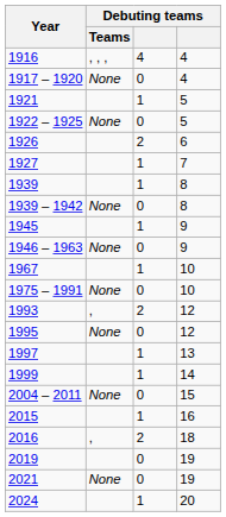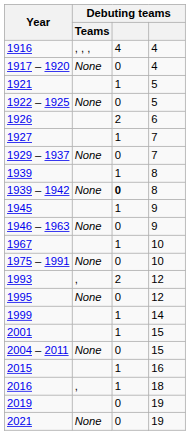 <table class="wikitable" style="font-size: 90%">
 <tr>
 <th rowspan=2>Year</th>
 <th colspan=3>Debuting teams</th>
 </tr>
 <tr>
 <th>Teams</th>
 <th width=40></th>
 <th width=40></th>
 </tr>
 <tr>
 <td><a href='#'>1916</a></td>
 <td align=left>, , , </td>
 <td>4</td>
 <td>4</td>
 </tr>
 <tr>
 <td><a href='#'>1917</a> – <a href='#'>1920</a></td>
 <td align=left><em>None</em></td>
 <td>0</td>
 <td>4</td>
 </tr>
 <tr>
 <td><a href='#'>1921</a></td>
 <td align=left></td>
 <td>1</td>
 <td>5</td>
 </tr>
 <tr>
 <td><a href='#'>1922</a> – <a href='#'>1925</a></td>
 <td align=left><em>None</em></td>
 <td>0</td>
 <td>5</td>
 </tr>
 <tr>
 <td><a href='#'>1926</a></td>
 <td align=left></td>
 <td>2</td>
 <td>6</td>
 </tr>
 <tr>
 <td><a href='#'>1927</a></td>
 <td align=left></td>
 <td>1</td>
 <td>7</td>
 </tr>
 <tr>
+<td><a href='#'>1929</a> – <a href='#'>1937</a></td>
+<td align=left><em>None</em></td>
+<td>0</td>
+<td>7</td>
+</tr>
+<tr>
 <td><a href='#'>1939</a></td>
 <td align=left></td>
 <td>1</td>
 <td>8</td>
 </tr>
 <tr>
 <td><a href='#'>1939</a> – <a href='#'>1942</a></td>
 <td align=left><em>None</em></td>
-<td>0</td>
+<td><strong>0</strong></td>
 <td>8</td>
 </tr>
 <tr>
 <td><a href='#'>1945</a></td>
 <td align=left></td>
 <td>1</td>
 <td>9</td>
 </tr>
 <tr>
 <td><a href='#'>1946</a> – <a href='#'>1963</a></td>
 <td align=left><em>None</em></td>
 <td>0</td>
 <td>9</td>
 </tr>
 <tr>
 <td><a href='#'>1967</a></td>
 <td align=left></td>
 <td>1</td>
 <td>10</td>
 </tr>
 <tr>
 <td><a href='#'>1975</a> – <a href='#'>1991</a></td>
 <td align=left><em>None</em></td>
 <td>0</td>
 <td>10</td>
 </tr>
 <tr>
 <td><a href='#'>1993</a></td>
 <td align=left>, </td>
 <td>2</td>
 <td>12</td>
 </tr>
 <tr>
 <td><a href='#'>1995</a></td>
 <td align=left><em>None</em></td>
 <td>0</td>
 <td>12</td>
 </tr>
 <tr>
-<td><a href='#'>1997</a></td>
-<td align=left></td>
-<td>1</td>
-<td>13</td>
-</tr>
-<tr>
 <td><a href='#'>1999</a></td>
 <td align=left></td>
 <td>1</td>
 <td>14</td>
+</tr>
+<tr>
+<td><a href='#'>2001</a></td>
+<td align=left></td>
+<td>1</td>
+<td>15</td>
 </tr>
 <tr>
 <td><a href='#'>2004</a> – <a href='#'>2011</a></td>
 <td align=left><em>None</em></td>
 <td>0</td>
 <td>15</td>
 </tr>
 <tr>
 <td><a href='#'>2015</a></td>
 <td align=left></td>
 <td>1</td>
 <td>16</td>
 </tr>
 <tr>
 <td><a href='#'>2016</a></td>
 <td align=left>, </td>
-<td>2</td>
+<td>1</td>
 <td>18</td>
 </tr>
 <tr>
 <td><a href='#'>2019</a></td>
 <td align=left></td>
 <td>0</td>
 <td>19</td>
 </tr>
 <tr>
 <td><a href='#'>2021</a></td>
 <td align=left><em>None</em></td>
 <td>0</td>
 <td>19</td>
 </tr>
-<tr>
-<td><a href='#'>2024</a></td>
-<td align=left></td>
-<td>1</td>
-<td>20</td>
-</tr>
 </table>
